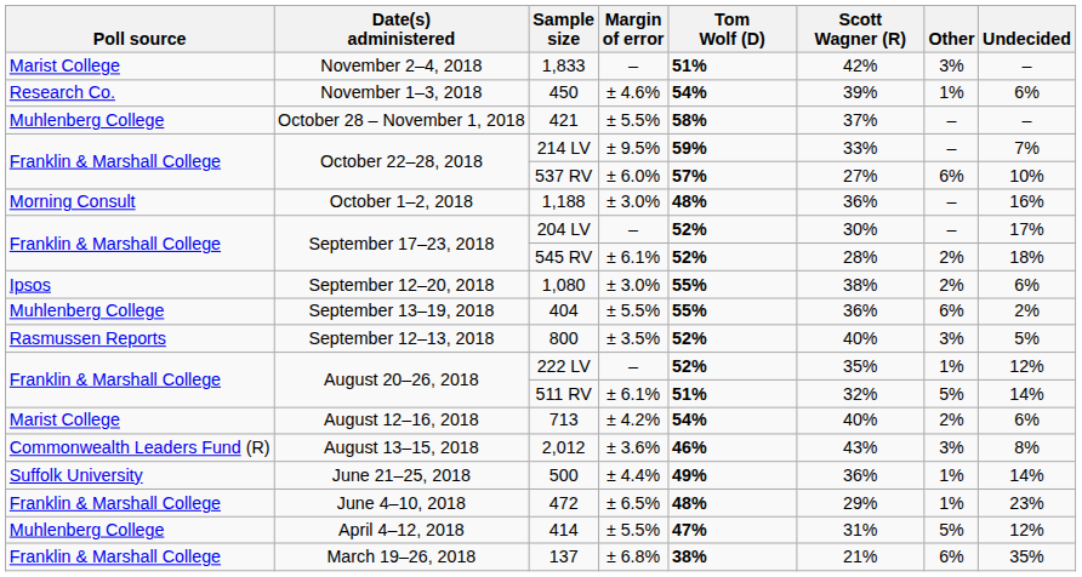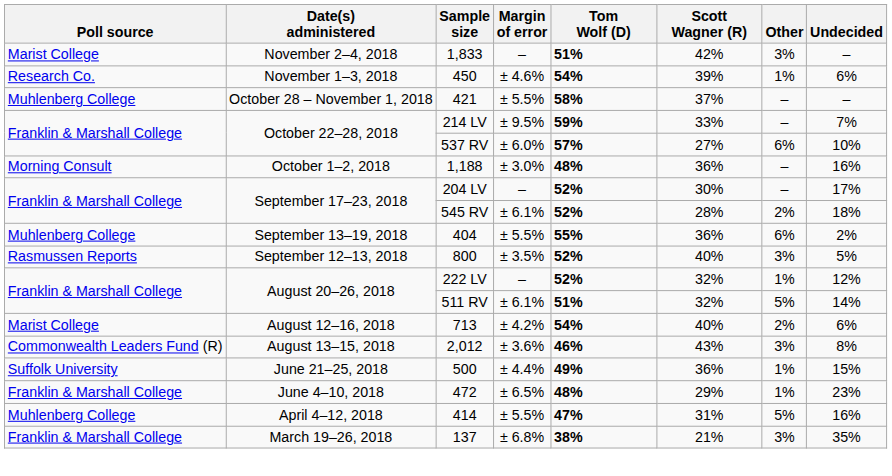 <table class="wikitable" style="font-size:90%;">
 <tr valign=bottom>
 <th>Poll source</th>
 <th>Date(s)<br>administered</th>
 <th>Sample<br>size</th>
 <th>Margin<br>of error</th>
 <th style="width:100px;">Tom<br>Wolf (D)</th>
 <th style="width:100px;">Scott<br>Wagner (R)</th>
 <th>Other</th>
 <th>Undecided</th>
 </tr>
 <tr>
 <td><a href='#'>Marist College</a></td>
 <td align=center>November 2–4, 2018</td>
 <td align=center>1,833</td>
 <td align=center>–</td>
 <td><strong>51%</strong></td>
 <td align=center>42%</td>
 <td align=center>3%</td>
 <td align=center>–</td>
 </tr>
 <tr>
 <td><a href='#'>Research Co.</a></td>
 <td align=center>November 1–3, 2018</td>
 <td align=center>450</td>
 <td align=center>± 4.6%</td>
 <td><strong>54%</strong></td>
 <td align=center>39%</td>
 <td align=center>1%</td>
 <td align=center>6%</td>
 </tr>
 <tr>
 <td><a href='#'>Muhlenberg College</a></td>
 <td align=center>October 28 – November 1, 2018</td>
 <td align=center>421</td>
 <td align=center>± 5.5%</td>
 <td><strong>58%</strong></td>
 <td align=center>37%</td>
 <td align=center>–</td>
 <td align=center>–</td>
 </tr>
 <tr>
 <td rowspan=2><a href='#'>Franklin & Marshall College</a></td>
 <td rowspan=2 align=center>October 22–28, 2018</td>
 <td align=center>214 LV</td>
 <td align=center>± 9.5%</td>
 <td><strong>59%</strong></td>
 <td align=center>33%</td>
 <td align=center>–</td>
 <td align=center>7%</td>
 </tr>
 <tr>
 <td align=center>537 RV</td>
 <td align=center>± 6.0%</td>
 <td><strong>57%</strong></td>
 <td align=center>27%</td>
 <td align=center>6%</td>
 <td align=center>10%</td>
 </tr>
 <tr>
 <td><a href='#'>Morning Consult</a></td>
 <td align=center>October 1–2, 2018</td>
 <td align=center>1,188</td>
 <td align=center>± 3.0%</td>
 <td><strong>48%</strong></td>
 <td align=center>36%</td>
 <td align=center>–</td>
 <td align=center>16%</td>
 </tr>
 <tr>
 <td rowspan=2><a href='#'>Franklin & Marshall College</a></td>
 <td rowspan=2 align=center>September 17–23, 2018</td>
 <td align=center>204 LV</td>
 <td align=center>–</td>
 <td><strong>52%</strong></td>
 <td align=center>30%</td>
 <td align=center>–</td>
 <td align=center>17%</td>
 </tr>
 <tr>
 <td align=center>545 RV</td>
 <td align=center>± 6.1%</td>
 <td><strong>52%</strong></td>
 <td align=center>28%</td>
 <td align=center>2%</td>
 <td align=center>18%</td>
 </tr>
 <tr>
-<td><a href='#'>Ipsos</a></td>
-<td align=center>September 12–20, 2018</td>
-<td align=center>1,080</td>
-<td align=center>± 3.0%</td>
-<td><strong>55%</strong></td>
-<td align=center>38%</td>
-<td align=center>2%</td>
-<td align=center>6%</td>
-</tr>
-<tr>
 <td><a href='#'>Muhlenberg College</a></td>
 <td align=center>September 13–19, 2018</td>
 <td align=center>404</td>
 <td align=center>± 5.5%</td>
 <td><strong>55%</strong></td>
 <td align=center>36%</td>
 <td align=center>6%</td>
 <td align=center>2%</td>
 </tr>
 <tr>
 <td><a href='#'>Rasmussen Reports</a></td>
 <td align=center>September 12–13, 2018</td>
 <td align=center>800</td>
 <td align=center>± 3.5%</td>
 <td><strong>52%</strong></td>
 <td align=center>40%</td>
 <td align=center>3%</td>
 <td align=center>5%</td>
 </tr>
 <tr>
 <td rowspan=2><a href='#'>Franklin & Marshall College</a></td>
 <td rowspan=2 align=center>August 20–26, 2018</td>
 <td align=center>222 LV</td>
 <td align=center>–</td>
 <td><strong>52%</strong></td>
-<td align=center>35%</td>
+<td align=center>32%</td>
 <td align=center>1%</td>
 <td align=center>12%</td>
 </tr>
 <tr>
 <td align=center>511 RV</td>
 <td align=center>± 6.1%</td>
 <td><strong>51%</strong></td>
 <td align=center>32%</td>
 <td align=center>5%</td>
 <td align=center>14%</td>
 </tr>
 <tr>
 <td><a href='#'>Marist College</a></td>
 <td align=center>August 12–16, 2018</td>
 <td align=center>713</td>
 <td align=center>± 4.2%</td>
 <td><strong>54%</strong></td>
 <td align=center>40%</td>
 <td align=center>2%</td>
 <td align=center>6%</td>
 </tr>
 <tr>
 <td><a href='#'>Commonwealth Leaders Fund</a> (R)</td>
 <td align=center>August 13–15, 2018</td>
 <td align=center>2,012</td>
 <td align=center>± 3.6%</td>
 <td><strong>46%</strong></td>
 <td align=center>43%</td>
 <td align=center>3%</td>
 <td align=center>8%</td>
 </tr>
 <tr>
 <td><a href='#'>Suffolk University</a></td>
 <td align=center>June 21–25, 2018</td>
 <td align=center>500</td>
 <td align=center>± 4.4%</td>
 <td><strong>49%</strong></td>
 <td align=center>36%</td>
 <td align=center>1%</td>
-<td align=center>14%</td>
+<td align=center>15%</td>
 </tr>
 <tr>
 <td><a href='#'>Franklin & Marshall College</a></td>
 <td align=center>June 4–10, 2018</td>
 <td align=center>472</td>
 <td align=center>± 6.5%</td>
 <td><strong>48%</strong></td>
 <td align=center>29%</td>
 <td align=center>1%</td>
 <td align=center>23%</td>
 </tr>
 <tr>
 <td><a href='#'>Muhlenberg College</a></td>
 <td align=center>April 4–12, 2018</td>
 <td align=center>414</td>
 <td align=center>± 5.5%</td>
 <td><strong>47%</strong></td>
 <td align=center>31%</td>
 <td align=center>5%</td>
-<td align=center>12%</td>
+<td align=center>16%</td>
 </tr>
 <tr>
 <td><a href='#'>Franklin & Marshall College</a></td>
 <td align=center>March 19–26, 2018</td>
 <td align=center>137</td>
 <td align=center>± 6.8%</td>
 <td><strong>38%</strong></td>
 <td align=center>21%</td>
-<td align=center>6%</td>
+<td align=center>3%</td>
 <td align=center>35%</td>
 </tr>
 </table>
